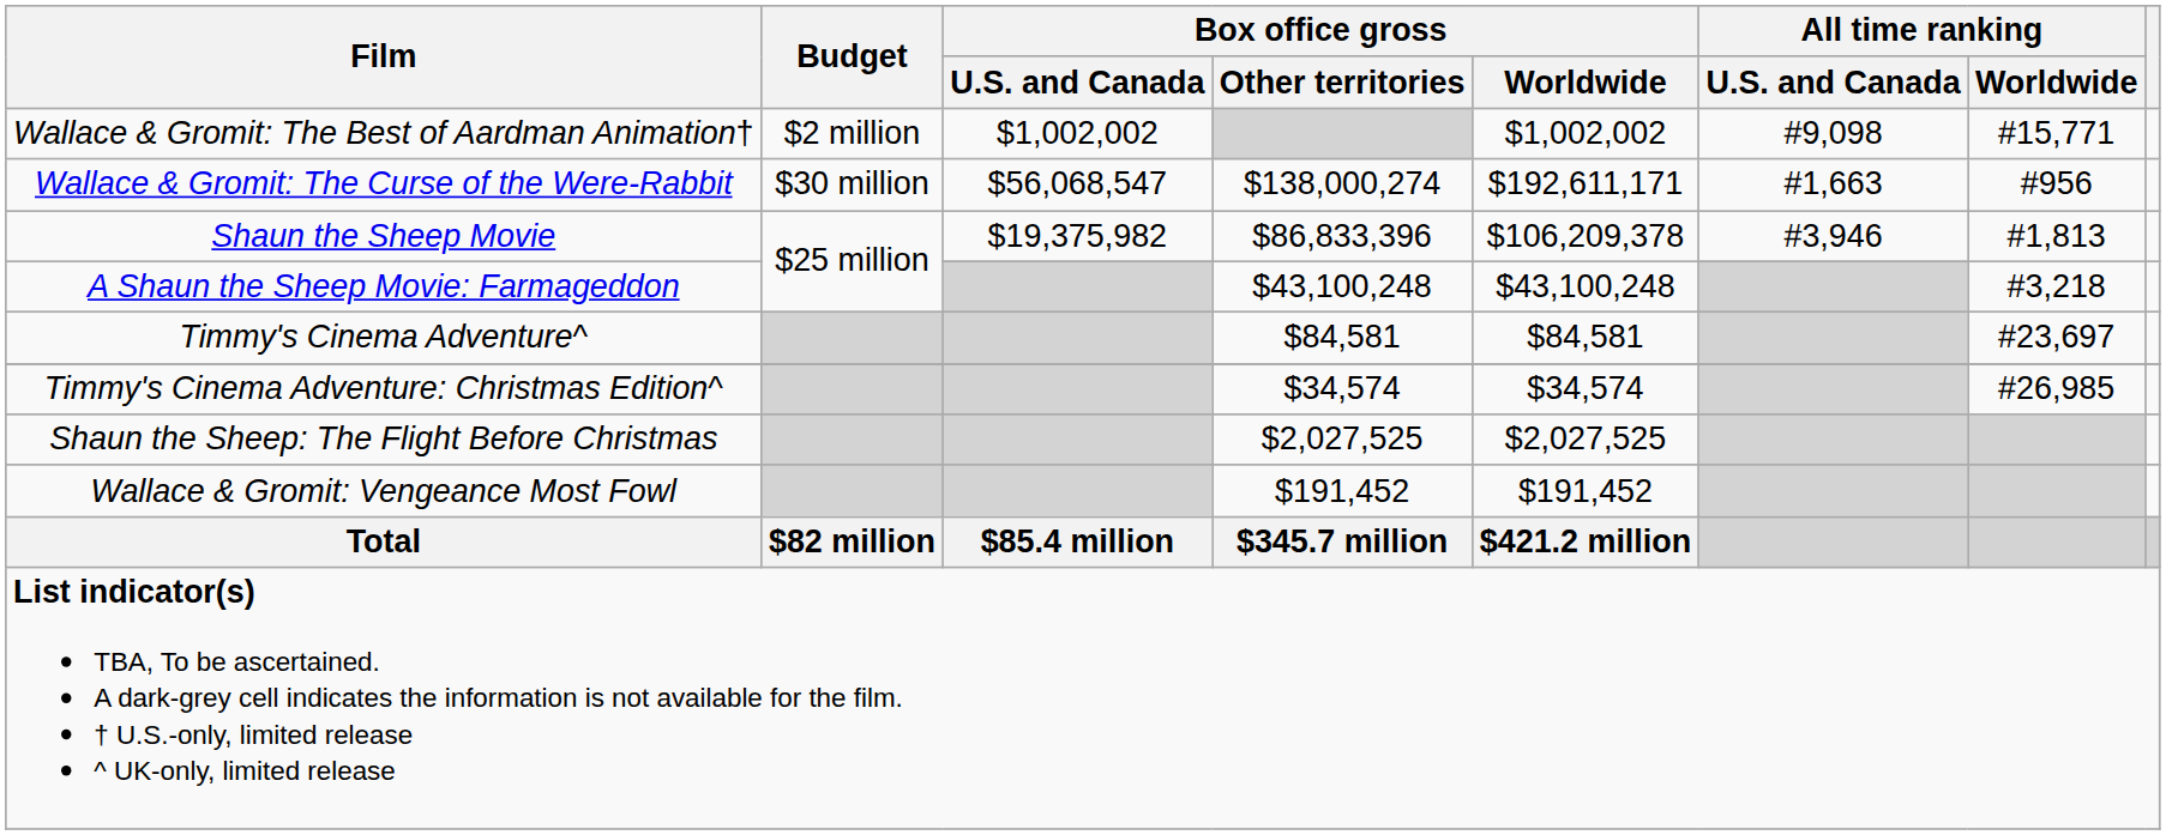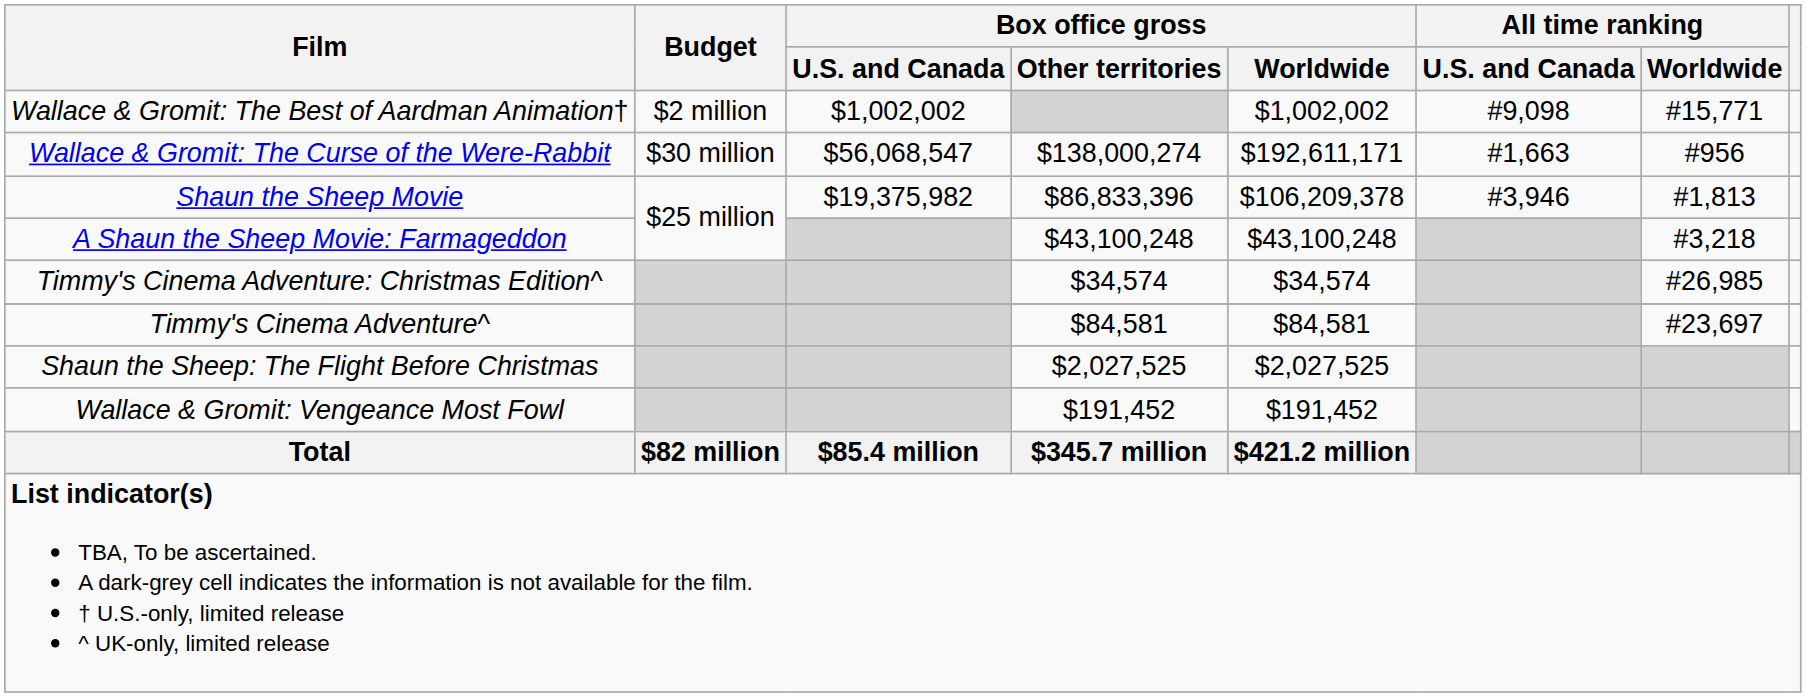 <table class="wikitable plainrowheaders sortable" style="text-align: center">
 <tr>
 <th scope="col" rowspan="2">Film</th>
 <th scope="col" rowspan="2">Budget</th>
 <th scope="col" colspan="3" class=sortable>Box office gross</th>
 <th scope="col" colspan="2" class=sortable>All time ranking</th>
 <th scope="col" rowspan="2" class=unsortable></th>
 </tr>
 <tr>
 <th scope="col">U.S. and Canada</th>
 <th scope="col">Other territories</th>
 <th scope="col">Worldwide</th>
 <th scope="col">U.S. and Canada</th>
 <th scope="col">Worldwide</th>
 </tr>
 <tr>
 <td><em>Wallace & Gromit: The Best of Aardman Animation</em>†</td>
 <td>$2 million</td>
 <td>$1,002,002</td>
 <td style="background:#d3d3d3;"></td>
 <td>$1,002,002</td>
 <td>#9,098</td>
 <td>#15,771</td>
 <td></td>
 </tr>
 <tr>
 <td><em><a href='#'>Wallace & Gromit: The Curse of the Were-Rabbit</a></em></td>
 <td>$30 million</td>
 <td>$56,068,547</td>
 <td>$138,000,274</td>
 <td>$192,611,171</td>
 <td>#1,663</td>
 <td>#956</td>
 <td></td>
 </tr>
 <tr>
 <td><em><a href='#'>Shaun the Sheep Movie</a></em></td>
 <td rowspan="2">$25 million</td>
 <td>$19,375,982</td>
 <td>$86,833,396</td>
 <td>$106,209,378</td>
 <td>#3,946</td>
 <td>#1,813</td>
 <td></td>
 </tr>
 <tr>
 <td><em><a href='#'>A Shaun the Sheep Movie: Farmageddon</a></em></td>
 <td style="background:#d3d3d3;"></td>
 <td>$43,100,248</td>
 <td>$43,100,248</td>
 <td style="background:#d3d3d3;"></td>
 <td>#3,218</td>
 <td></td>
 </tr>
 <tr>
+<td><em>Timmy's Cinema Adventure: Christmas Edition</em>^</td>
+<td style="background:#d3d3d3;"></td>
+<td style="background:#d3d3d3;"></td>
+<td>$34,574</td>
+<td>$34,574</td>
+<td style="background:#d3d3d3;"></td>
+<td>#26,985</td>
+<td></td>
+</tr>
+<tr style="font-weight: bold">
+</tr>
+<tr>
 <td><em>Timmy's Cinema Adventure</em>^</td>
 <td style="background:#d3d3d3;"></td>
 <td style="background:#d3d3d3;"></td>
 <td>$84,581</td>
 <td>$84,581</td>
 <td style="background:#d3d3d3;"></td>
 <td>#23,697</td>
-<td></td>
-</tr>
-<tr style="font-weight: bold">
-</tr>
-<tr>
-<td><em>Timmy's Cinema Adventure: Christmas Edition</em>^</td>
-<td style="background:#d3d3d3;"></td>
-<td style="background:#d3d3d3;"></td>
-<td>$34,574</td>
-<td>$34,574</td>
-<td style="background:#d3d3d3;"></td>
-<td>#26,985</td>
 <td></td>
 </tr>
 <tr>
 <td><em>Shaun the Sheep: The Flight Before Christmas</em></td>
 <td style="background:#d3d3d3;"></td>
 <td style="background:#d3d3d3;"></td>
 <td>$2,027,525</td>
 <td>$2,027,525</td>
 <td style="background:#d3d3d3;"></td>
 <td style="background:#d3d3d3;"></td>
 <td></td>
 </tr>
 <tr>
 <td><em>Wallace & Gromit: Vengeance Most Fowl</em></td>
 <td style="background:#d3d3d3;"></td>
 <td style="background:#d3d3d3;"></td>
 <td>$191,452</td>
 <td>$191,452</td>
 <td style="background:#d3d3d3;"></td>
 <td style="background:#d3d3d3;"></td>
 <td></td>
 </tr>
 <tr>
 <th scope="col"><strong>Total</strong></th>
 <th>$82 million</th>
 <th>$85.4 million</th>
 <th>$345.7 million</th>
 <th>$421.2 million</th>
 <td style="background:#d3d3d3;"></td>
 <td style="background:#d3d3d3;"></td>
 <td style="background:#d3d3d3;"></td>
 </tr>
 <tr>
 <td colspan="8" style="text-align:left;"><strong>List indicator(s)</strong><br><ul><li><small>TBA, To be ascertained.</small></li><li><small>A dark-grey cell indicates the information is not available for the film.</small></li><li><small>† U.S.-only, limited release</small></li><li><small>^ UK-only, limited release</small></li></ul></td>
 </tr>
 </table>
